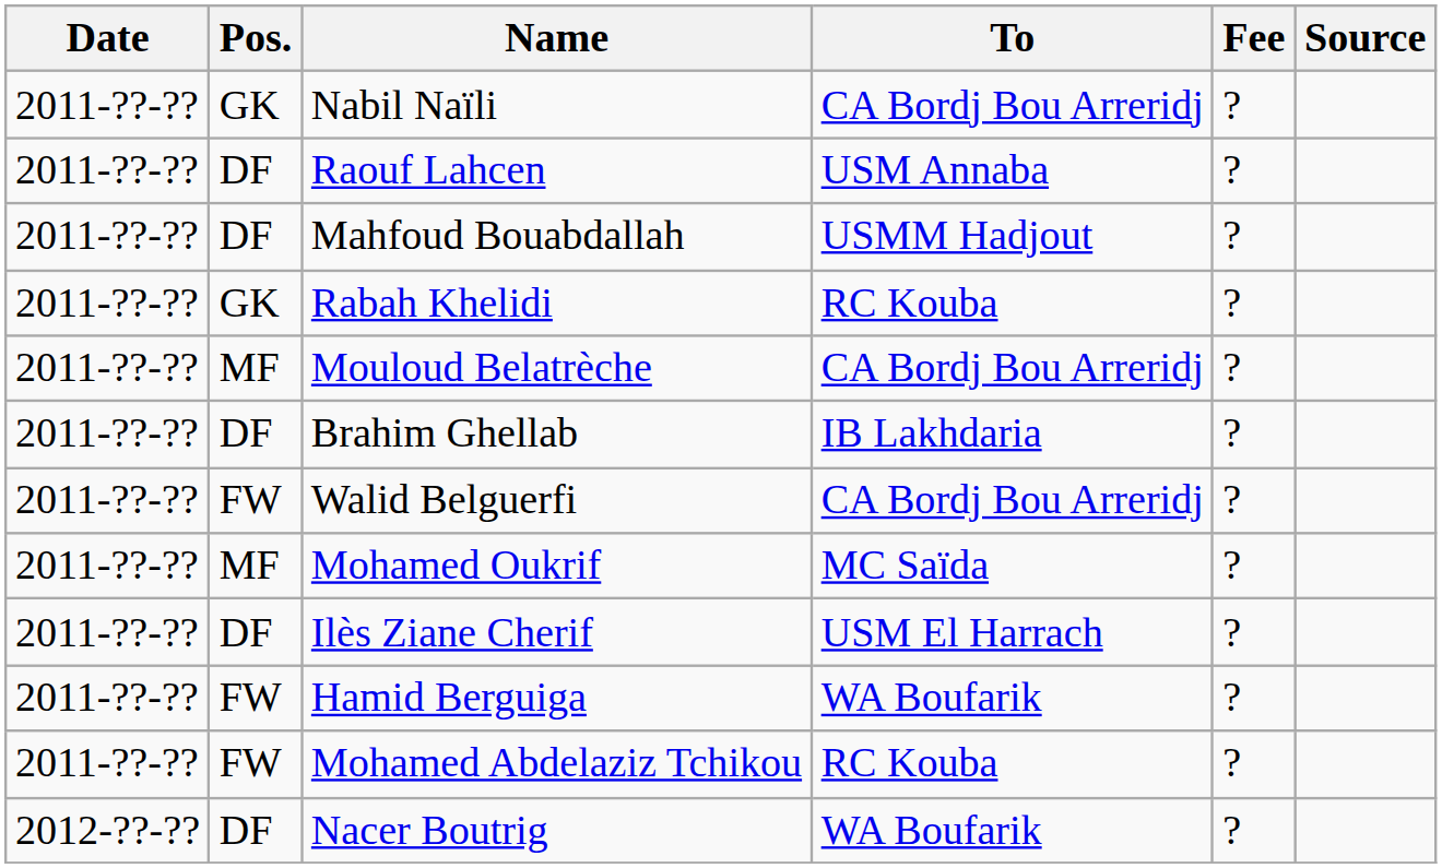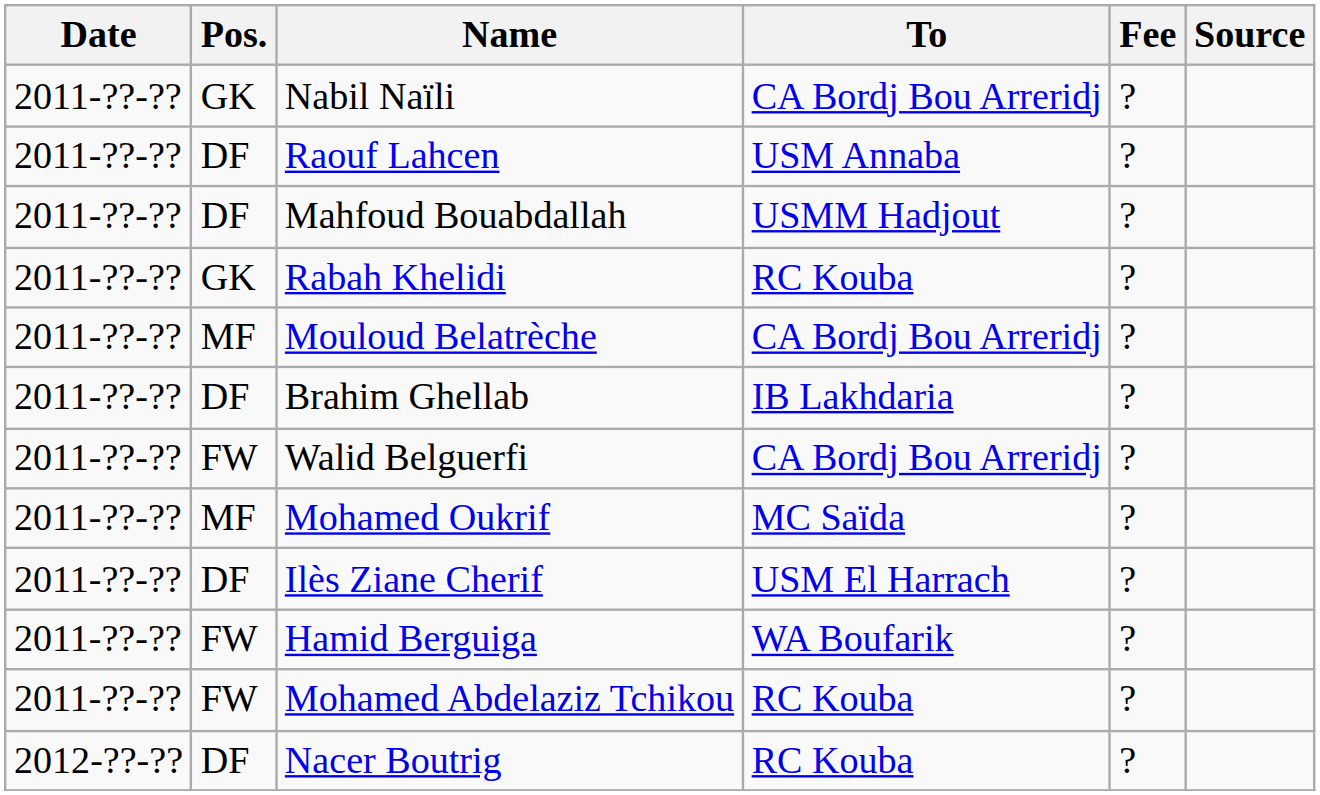 <table class="wikitable">
 <tr>
 <th>Date</th>
 <th>Pos.</th>
 <th>Name</th>
 <th>To</th>
 <th>Fee</th>
 <th>Source</th>
 </tr>
 <tr>
 <td>2011-??-??</td>
 <td>GK</td>
 <td> Nabil Naïli</td>
 <td><a href='#'>CA Bordj Bou Arreridj</a></td>
 <td>?</td>
 <td></td>
 </tr>
 <tr>
 <td>2011-??-??</td>
 <td>DF</td>
 <td> <a href='#'>Raouf Lahcen</a></td>
 <td><a href='#'>USM Annaba</a></td>
 <td>?</td>
 <td></td>
 </tr>
 <tr>
 <td>2011-??-??</td>
 <td>DF</td>
 <td> Mahfoud Bouabdallah</td>
 <td><a href='#'>USMM Hadjout</a></td>
 <td>?</td>
 <td></td>
 </tr>
 <tr>
 <td>2011-??-??</td>
 <td>GK</td>
 <td> <a href='#'>Rabah Khelidi</a></td>
 <td><a href='#'>RC Kouba</a></td>
 <td>?</td>
 <td></td>
 </tr>
 <tr>
 <td>2011-??-??</td>
 <td>MF</td>
 <td> <a href='#'>Mouloud Belatrèche</a></td>
 <td><a href='#'>CA Bordj Bou Arreridj</a></td>
 <td>?</td>
 <td></td>
 </tr>
 <tr>
 <td>2011-??-??</td>
 <td>DF</td>
 <td> Brahim Ghellab</td>
 <td><a href='#'>IB Lakhdaria</a></td>
 <td>?</td>
 <td></td>
 </tr>
 <tr>
 <td>2011-??-??</td>
 <td>FW</td>
 <td> Walid Belguerfi</td>
 <td><a href='#'>CA Bordj Bou Arreridj</a></td>
 <td>?</td>
 <td></td>
 </tr>
 <tr>
 <td>2011-??-??</td>
 <td>MF</td>
 <td> <a href='#'>Mohamed Oukrif</a></td>
 <td><a href='#'>MC Saïda</a></td>
 <td>?</td>
 <td></td>
 </tr>
 <tr>
 <td>2011-??-??</td>
 <td>DF</td>
 <td> <a href='#'>Ilès Ziane Cherif</a></td>
 <td><a href='#'>USM El Harrach</a></td>
 <td>?</td>
 <td></td>
 </tr>
 <tr>
 <td>2011-??-??</td>
 <td>FW</td>
 <td> <a href='#'>Hamid Berguiga</a></td>
 <td><a href='#'>WA Boufarik</a></td>
 <td>?</td>
 <td></td>
 </tr>
 <tr>
 <td>2011-??-??</td>
 <td>FW</td>
 <td> <a href='#'>Mohamed Abdelaziz Tchikou</a></td>
 <td><a href='#'>RC Kouba</a></td>
 <td>?</td>
 <td></td>
 </tr>
 <tr>
 <td>2012-??-??</td>
 <td>DF</td>
 <td> <a href='#'>Nacer Boutrig</a></td>
-<td><a href='#'>WA Boufarik</a></td>
+<td><a href='#'>RC Kouba</a></td>
 <td>?</td>
 <td></td>
 </tr>
 <tr>
 </tr>
 </table>
